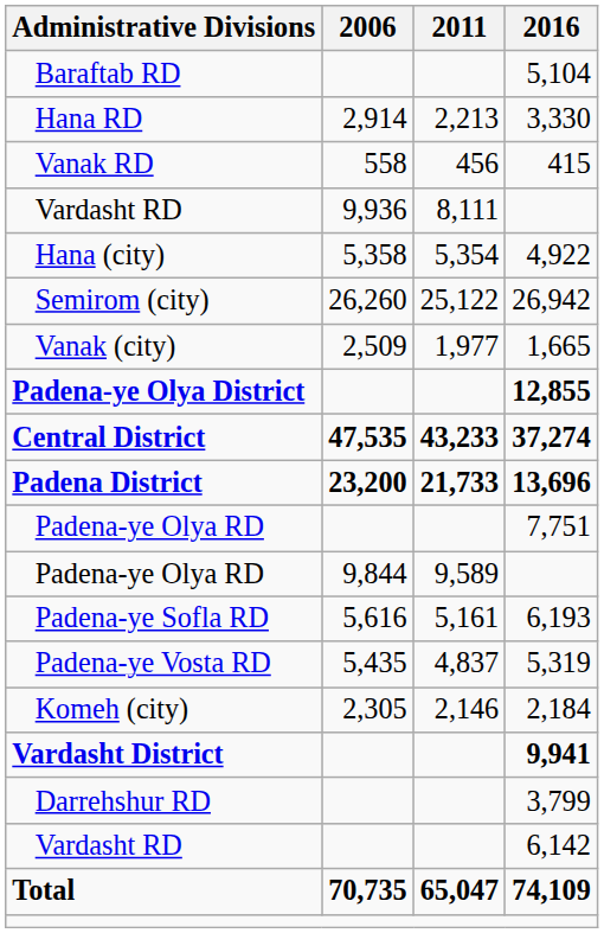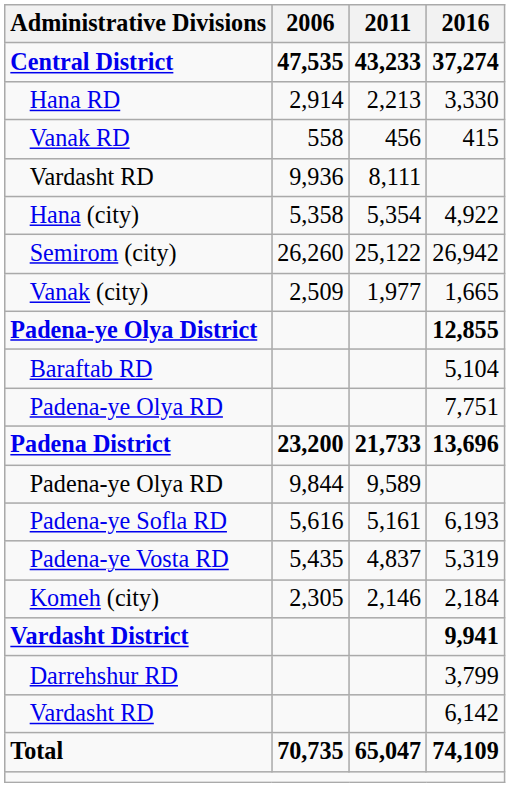 <table class="wikitable">
 <tr>
 <th>Administrative Divisions</th>
 <th>2006</th>
 <th>2011</th>
 <th>2016</th>
 </tr>
 <tr>
-<td style="padding-left: 1em;"><a href='#'>Baraftab RD</a></td>
-<td style="text-align: right;"></td>
-<td style="text-align: right;"></td>
-<td style="text-align: right;">5,104</td>
+<td><strong><a href='#'>Central District</a></strong></td>
+<td style="text-align: right;"><strong>47,535</strong></td>
+<td style="text-align: right;"><strong>43,233</strong></td>
+<td style="text-align: right;"><strong>37,274</strong></td>
 </tr>
 <tr>
 <td style="padding-left: 1em;"><a href='#'>Hana RD</a></td>
 <td style="text-align: right;">2,914</td>
 <td style="text-align: right;">2,213</td>
 <td style="text-align: right;">3,330</td>
 </tr>
 <tr>
 <td style="padding-left: 1em;"><a href='#'>Vanak RD</a></td>
 <td style="text-align: right;">558</td>
 <td style="text-align: right;">456</td>
 <td style="text-align: right;">415</td>
 </tr>
 <tr>
 <td style="padding-left: 1em;">Vardasht RD</td>
 <td style="text-align: right;">9,936</td>
 <td style="text-align: right;">8,111</td>
 <td style="text-align: right;"></td>
 </tr>
 <tr>
 <td style="padding-left: 1em;"><a href='#'>Hana</a> (city)</td>
 <td style="text-align: right;">5,358</td>
 <td style="text-align: right;">5,354</td>
 <td style="text-align: right;">4,922</td>
 </tr>
 <tr>
 <td style="padding-left: 1em;"><a href='#'>Semirom</a> (city)</td>
 <td style="text-align: right;">26,260</td>
 <td style="text-align: right;">25,122</td>
 <td style="text-align: right;">26,942</td>
 </tr>
 <tr>
 <td style="padding-left: 1em;"><a href='#'>Vanak</a> (city)</td>
 <td style="text-align: right;">2,509</td>
 <td style="text-align: right;">1,977</td>
 <td style="text-align: right;">1,665</td>
 </tr>
 <tr>
 <td><strong><a href='#'>Padena-ye Olya District</a></strong></td>
 <td style="text-align: right;"></td>
 <td style="text-align: right;"></td>
 <td style="text-align: right;"><strong>12,855</strong></td>
 </tr>
 <tr>
-<td><strong><a href='#'>Central District</a></strong></td>
-<td style="text-align: right;"><strong>47,535</strong></td>
-<td style="text-align: right;"><strong>43,233</strong></td>
-<td style="text-align: right;"><strong>37,274</strong></td>
+<td style="padding-left: 1em;"><a href='#'>Baraftab RD</a></td>
+<td style="text-align: right;"></td>
+<td style="text-align: right;"></td>
+<td style="text-align: right;">5,104</td>
+</tr>
+<tr>
+<td style="padding-left: 1em;"><a href='#'>Padena-ye Olya RD</a></td>
+<td style="text-align: right;"></td>
+<td style="text-align: right;"></td>
+<td style="text-align: right;">7,751</td>
 </tr>
 <tr>
 <td><strong><a href='#'>Padena District</a></strong></td>
 <td style="text-align: right;"><strong>23,200</strong></td>
 <td style="text-align: right;"><strong>21,733</strong></td>
 <td style="text-align: right;"><strong>13,696</strong></td>
-</tr>
-<tr>
-<td style="padding-left: 1em;"><a href='#'>Padena-ye Olya RD</a></td>
-<td style="text-align: right;"></td>
-<td style="text-align: right;"></td>
-<td style="text-align: right;">7,751</td>
 </tr>
 <tr>
 <td style="padding-left: 1em;">Padena-ye Olya RD</td>
 <td style="text-align: right;">9,844</td>
 <td style="text-align: right;">9,589</td>
 <td style="text-align: right;"></td>
 </tr>
 <tr>
 <td style="padding-left: 1em;"><a href='#'>Padena-ye Sofla RD</a></td>
 <td style="text-align: right;">5,616</td>
 <td style="text-align: right;">5,161</td>
 <td style="text-align: right;">6,193</td>
 </tr>
 <tr>
 <td style="padding-left: 1em;"><a href='#'>Padena-ye Vosta RD</a></td>
 <td style="text-align: right;">5,435</td>
 <td style="text-align: right;">4,837</td>
 <td style="text-align: right;">5,319</td>
 </tr>
 <tr>
 <td style="padding-left: 1em;"><a href='#'>Komeh</a> (city)</td>
 <td style="text-align: right;">2,305</td>
 <td style="text-align: right;">2,146</td>
 <td style="text-align: right;">2,184</td>
 </tr>
 <tr>
 <td><strong><a href='#'>Vardasht District</a></strong></td>
 <td style="text-align: right;"></td>
 <td style="text-align: right;"></td>
 <td style="text-align: right;"><strong>9,941</strong></td>
 </tr>
 <tr>
 <td style="padding-left: 1em;"><a href='#'>Darrehshur RD</a></td>
 <td style="text-align: right;"></td>
 <td style="text-align: right;"></td>
 <td style="text-align: right;">3,799</td>
 </tr>
 <tr>
 <td style="padding-left: 1em;"><a href='#'>Vardasht RD</a></td>
 <td style="text-align: right;"></td>
 <td style="text-align: right;"></td>
 <td style="text-align: right;">6,142</td>
 </tr>
 <tr>
 <td><strong>Total</strong></td>
 <td style="text-align: right;"><strong>70,735</strong></td>
 <td style="text-align: right;"><strong>65,047</strong></td>
 <td style="text-align: right;"><strong>74,109</strong></td>
 </tr>
 <tr>
 <td colspan=4></td>
 </tr>
 </table>
